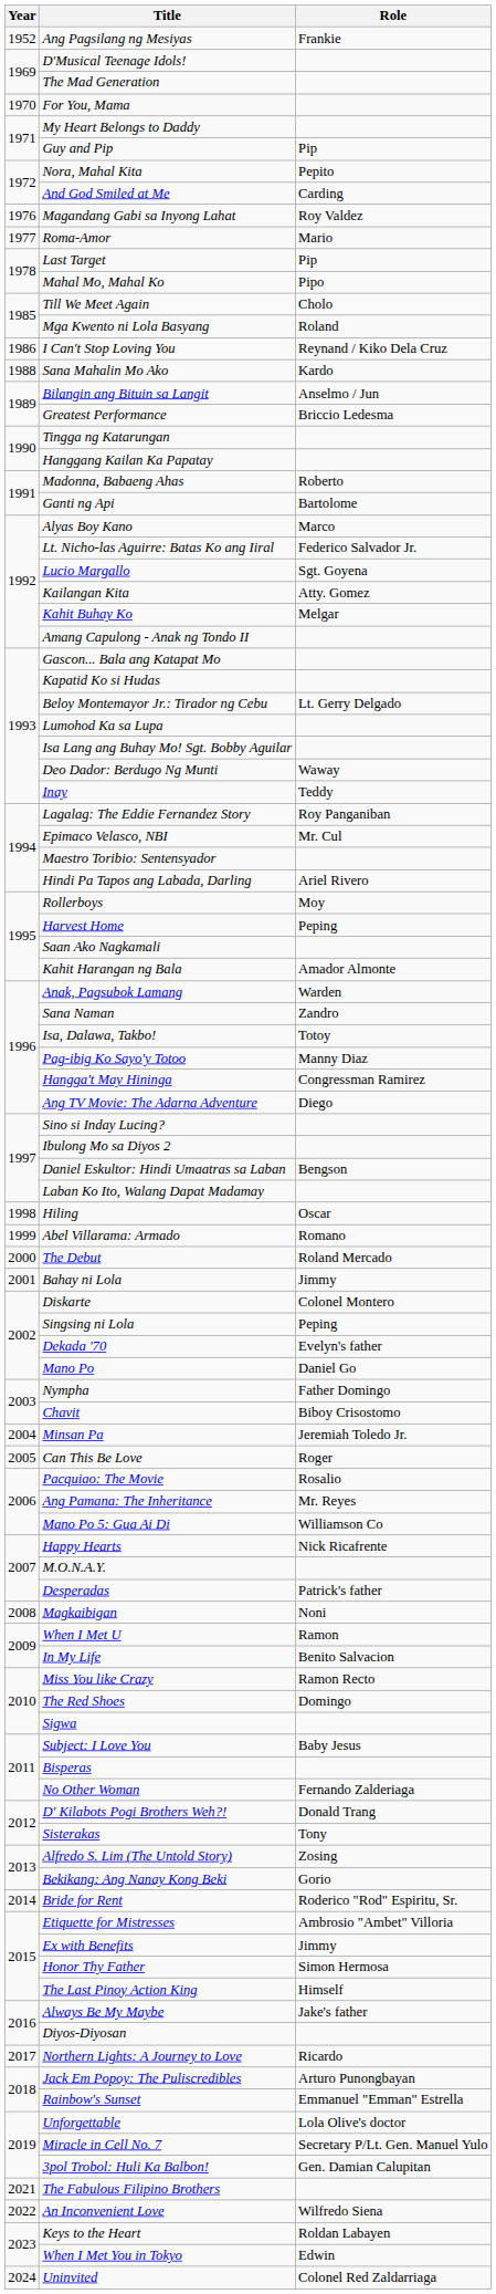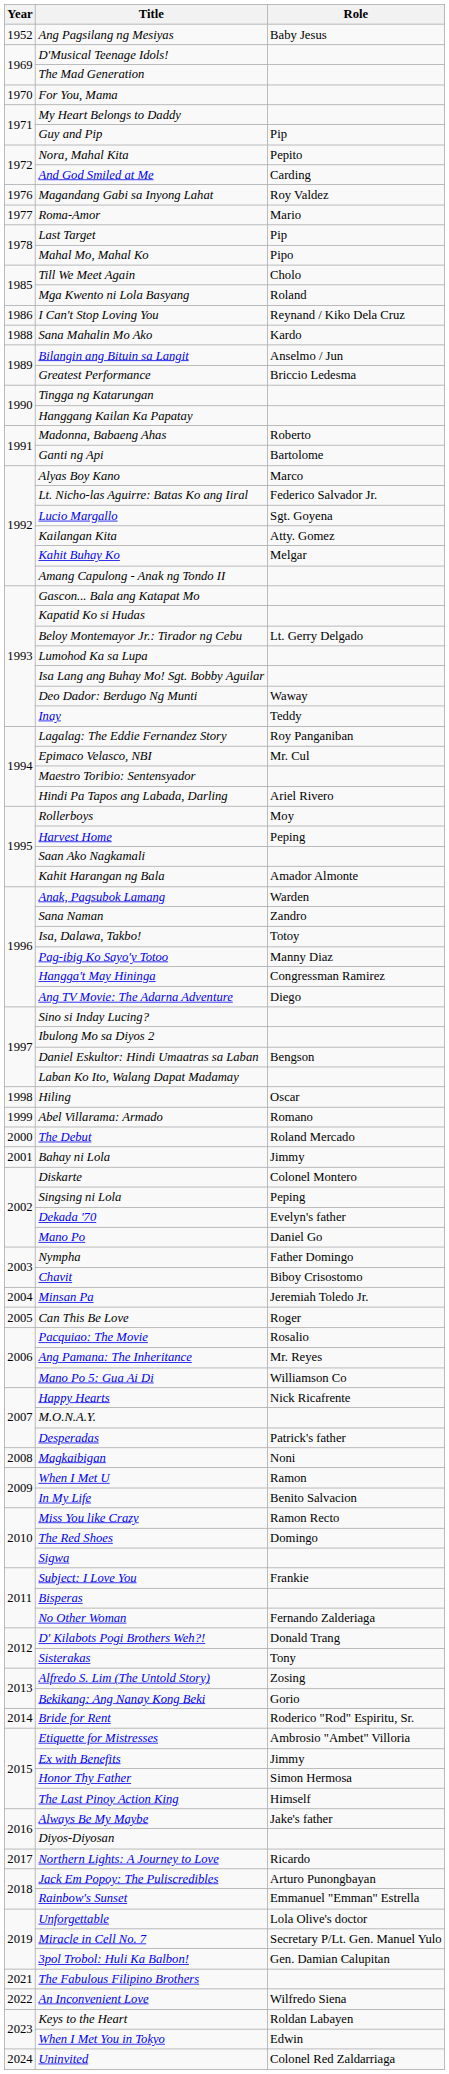 <table class="wikitable">
 <tr>
 <th>Year</th>
 <th>Title</th>
 <th>Role</th>
 </tr>
 <tr>
 <td>1952</td>
 <td><em>Ang Pagsilang ng Mesiyas</em></td>
-<td>Frankie </td>
+<td>Baby Jesus</td>
 </tr>
 <tr>
 <td rowspan="2">1969</td>
 <td><em>D'Musical Teenage Idols!</em></td>
 <td></td>
 </tr>
 <tr>
 <td><em>The Mad Generation</em></td>
 <td></td>
 </tr>
 <tr>
 <td>1970</td>
 <td><em>For You, Mama</em></td>
 <td></td>
 </tr>
 <tr>
 <td rowspan="2">1971</td>
 <td><em>My Heart Belongs to Daddy</em></td>
 <td></td>
 </tr>
 <tr>
 <td><em>Guy and Pip</em></td>
 <td>Pip</td>
 </tr>
 <tr>
 <td rowspan="2">1972</td>
 <td><em>Nora, Mahal Kita</em></td>
 <td>Pepito </td>
 </tr>
 <tr>
 <td><em><a href='#'>And God Smiled at Me</a></em></td>
 <td>Carding </td>
 </tr>
 <tr>
 <td>1976</td>
 <td><em>Magandang Gabi sa Inyong Lahat</em></td>
 <td>Roy Valdez</td>
 </tr>
 <tr>
 <td>1977</td>
 <td><em>Roma-Amor</em></td>
 <td>Mario</td>
 </tr>
 <tr>
 <td rowspan="2">1978</td>
 <td><em>Last Target</em></td>
 <td>Pip</td>
 </tr>
 <tr>
 <td><em>Mahal Mo, Mahal Ko</em></td>
 <td>Pipo</td>
 </tr>
 <tr>
 <td rowspan="2">1985</td>
 <td><em>Till We Meet Again</em></td>
 <td>Cholo</td>
 </tr>
 <tr>
 <td><em>Mga Kwento ni Lola Basyang</em></td>
 <td>Roland</td>
 </tr>
 <tr>
 <td>1986</td>
 <td><em>I Can't Stop Loving You</em></td>
 <td>Reynand / Kiko Dela Cruz</td>
 </tr>
 <tr>
 <td>1988</td>
 <td><em>Sana Mahalin Mo Ako</em></td>
 <td>Kardo</td>
 </tr>
 <tr>
 <td rowspan="2">1989</td>
 <td><em><a href='#'>Bilangin ang Bituin sa Langit</a></em></td>
 <td>Anselmo / Jun</td>
 </tr>
 <tr>
 <td><em>Greatest Performance</em></td>
 <td>Briccio Ledesma</td>
 </tr>
 <tr>
 <td rowspan="2">1990</td>
 <td><em>Tingga ng Katarungan</em></td>
 <td></td>
 </tr>
 <tr>
 <td><em>Hanggang Kailan Ka Papatay</em></td>
 <td></td>
 </tr>
 <tr>
 <td rowspan="2">1991</td>
 <td><em>Madonna, Babaeng Ahas</em></td>
 <td>Roberto</td>
 </tr>
 <tr>
 <td><em>Ganti ng Api</em></td>
 <td>Bartolome</td>
 </tr>
 <tr>
 <td rowspan="6">1992</td>
 <td><em>Alyas Boy Kano</em></td>
 <td>Marco</td>
 </tr>
 <tr>
 <td><em>Lt. Nicho-las Aguirre: Batas Ko ang Iiral</em></td>
 <td>Federico Salvador Jr.</td>
 </tr>
 <tr>
 <td><em><a href='#'>Lucio Margallo</a></em></td>
 <td>Sgt. Goyena</td>
 </tr>
 <tr>
 <td><em>Kailangan Kita</em></td>
 <td>Atty. Gomez</td>
 </tr>
 <tr>
 <td><em><a href='#'>Kahit Buhay Ko</a></em></td>
 <td>Melgar</td>
 </tr>
 <tr>
 <td><em>Amang Capulong - Anak ng Tondo II</em></td>
 <td></td>
 </tr>
 <tr>
 <td rowspan="7">1993</td>
 <td><em>Gascon... Bala ang Katapat Mo</em></td>
 <td></td>
 </tr>
 <tr>
 <td><em>Kapatid Ko si Hudas</em></td>
 <td></td>
 </tr>
 <tr>
 <td><em>Beloy Montemayor Jr.: Tirador ng Cebu</em></td>
 <td>Lt. Gerry Delgado</td>
 </tr>
 <tr>
 <td><em>Lumohod Ka sa Lupa</em></td>
 <td></td>
 </tr>
 <tr>
 <td><em>Isa Lang ang Buhay Mo! Sgt. Bobby Aguilar</em></td>
 <td></td>
 </tr>
 <tr>
 <td><em>Deo Dador: Berdugo Ng Munti</em></td>
 <td>Waway</td>
 </tr>
 <tr>
 <td><em><a href='#'>Inay</a></em></td>
 <td>Teddy </td>
 </tr>
 <tr>
 <td rowspan="4">1994</td>
 <td><em>Lagalag: The Eddie Fernandez Story</em></td>
 <td>Roy Panganiban</td>
 </tr>
 <tr>
 <td><em>Epimaco Velasco, NBI</em></td>
 <td>Mr. Cul</td>
 </tr>
 <tr>
 <td><em>Maestro Toribio: Sentensyador</em></td>
 <td></td>
 </tr>
 <tr>
 <td><em>Hindi Pa Tapos ang Labada, Darling</em></td>
 <td>Ariel Rivero</td>
 </tr>
 <tr>
 <td rowspan="4">1995</td>
 <td><em>Rollerboys</em></td>
 <td>Moy</td>
 </tr>
 <tr>
 <td><em><a href='#'>Harvest Home</a></em></td>
 <td>Peping</td>
 </tr>
 <tr>
 <td><em>Saan Ako Nagkamali</em></td>
 <td></td>
 </tr>
 <tr>
 <td><em>Kahit Harangan ng Bala</em></td>
 <td>Amador Almonte</td>
 </tr>
 <tr>
 <td rowspan="6">1996</td>
 <td><em><a href='#'>Anak, Pagsubok Lamang</a></em></td>
 <td>Warden </td>
 </tr>
 <tr>
 <td><em>Sana Naman</em></td>
 <td>Zandro</td>
 </tr>
 <tr>
 <td><em>Isa, Dalawa, Takbo!</em></td>
 <td>Totoy </td>
 </tr>
 <tr>
 <td><em><a href='#'>Pag-ibig Ko Sayo'y Totoo</a></em></td>
 <td>Manny Diaz </td>
 </tr>
 <tr>
 <td><em><a href='#'>Hangga't May Hininga</a></em></td>
 <td>Congressman Ramirez </td>
 </tr>
 <tr>
 <td><em><a href='#'>Ang TV Movie: The Adarna Adventure</a></em></td>
 <td>Diego </td>
 </tr>
 <tr>
 <td rowspan="4">1997</td>
 <td><em>Sino si Inday Lucing?</em></td>
 <td></td>
 </tr>
 <tr>
 <td><em>Ibulong Mo sa Diyos 2</em></td>
 <td></td>
 </tr>
 <tr>
 <td><em>Daniel Eskultor: Hindi Umaatras sa Laban</em></td>
 <td>Bengson</td>
 </tr>
 <tr>
 <td><em>Laban Ko Ito, Walang Dapat Madamay</em></td>
 <td></td>
 </tr>
 <tr>
 <td>1998</td>
 <td><em>Hiling</em></td>
 <td>Oscar</td>
 </tr>
 <tr>
 <td>1999</td>
 <td><em>Abel Villarama: Armado</em></td>
 <td>Romano</td>
 </tr>
 <tr>
 <td>2000</td>
 <td><em><a href='#'>The Debut</a></em></td>
 <td>Roland Mercado </td>
 </tr>
 <tr>
 <td>2001</td>
 <td><em>Bahay ni Lola</em></td>
 <td>Jimmy</td>
 </tr>
 <tr>
 <td rowspan="4">2002</td>
 <td><em>Diskarte</em></td>
 <td>Colonel Montero</td>
 </tr>
 <tr>
 <td><em>Singsing ni Lola</em></td>
 <td>Peping</td>
 </tr>
 <tr>
 <td><em><a href='#'>Dekada '70</a></em></td>
 <td>Evelyn's father</td>
 </tr>
 <tr>
 <td><em><a href='#'>Mano Po</a></em></td>
 <td>Daniel Go</td>
 </tr>
 <tr>
 <td rowspan="2">2003</td>
 <td><em>Nympha</em></td>
 <td>Father Domingo</td>
 </tr>
 <tr>
 <td><em><a href='#'>Chavit</a></em></td>
 <td>Biboy Crisostomo</td>
 </tr>
 <tr>
 <td>2004</td>
 <td><em><a href='#'>Minsan Pa</a></em></td>
 <td>Jeremiah Toledo Jr.</td>
 </tr>
 <tr>
 <td>2005</td>
 <td><em>Can This Be Love</em></td>
 <td>Roger</td>
 </tr>
 <tr>
 <td rowspan="3">2006</td>
 <td><em><a href='#'>Pacquiao: The Movie</a></em></td>
 <td>Rosalio</td>
 </tr>
 <tr>
 <td><em><a href='#'>Ang Pamana: The Inheritance</a></em></td>
 <td>Mr. Reyes</td>
 </tr>
 <tr>
 <td><em><a href='#'>Mano Po 5: Gua Ai Di</a></em></td>
 <td>Williamson Co</td>
 </tr>
 <tr>
 <td rowspan="3">2007</td>
 <td><em><a href='#'>Happy Hearts</a></em></td>
 <td>Nick Ricafrente</td>
 </tr>
 <tr>
 <td><em>M.O.N.A.Y.</em></td>
 <td></td>
 </tr>
 <tr>
 <td><em><a href='#'>Desperadas</a></em></td>
 <td>Patrick's father</td>
 </tr>
 <tr>
 <td>2008</td>
 <td><em><a href='#'>Magkaibigan</a></em></td>
 <td>Noni </td>
 </tr>
 <tr>
 <td rowspan="2">2009</td>
 <td><em><a href='#'>When I Met U</a></em></td>
 <td>Ramon</td>
 </tr>
 <tr>
 <td><em><a href='#'>In My Life</a></em></td>
 <td>Benito Salvacion</td>
 </tr>
 <tr>
 <td rowspan="3">2010</td>
 <td><em><a href='#'>Miss You like Crazy</a></em></td>
 <td>Ramon Recto </td>
 </tr>
 <tr>
 <td><em><a href='#'>The Red Shoes</a></em></td>
 <td>Domingo </td>
 </tr>
 <tr>
 <td><em><a href='#'>Sigwa</a></em></td>
 <td></td>
 </tr>
 <tr>
 <td rowspan="3">2011</td>
 <td><em><a href='#'>Subject: I Love You</a></em></td>
-<td>Baby Jesus</td>
+<td>Frankie </td>
 </tr>
 <tr>
 <td><em><a href='#'>Bisperas</a></em></td>
 <td></td>
 </tr>
 <tr>
 <td><em><a href='#'>No Other Woman</a></em></td>
 <td>Fernando Zalderiaga </td>
 </tr>
 <tr>
 <td rowspan="2">2012</td>
 <td><em><a href='#'>D' Kilabots Pogi Brothers Weh?!</a> </em></td>
 <td>Donald Trang</td>
 </tr>
 <tr>
 <td><em><a href='#'>Sisterakas</a></em></td>
 <td>Tony </td>
 </tr>
 <tr>
 <td rowspan="2">2013</td>
 <td><em><a href='#'>Alfredo S. Lim (The Untold Story)</a></em></td>
 <td>Zosing</td>
 </tr>
 <tr>
 <td><em><a href='#'>Bekikang: Ang Nanay Kong Beki</a></em></td>
 <td>Gorio</td>
 </tr>
 <tr>
 <td>2014</td>
 <td><em><a href='#'>Bride for Rent</a></em></td>
 <td>Roderico "Rod" Espiritu, Sr.</td>
 </tr>
 <tr>
 <td rowspan="4">2015</td>
 <td><em><a href='#'>Etiquette for Mistresses</a></em></td>
 <td>Ambrosio "Ambet" Villoria</td>
 </tr>
 <tr>
 <td><em><a href='#'>Ex with Benefits</a></em></td>
 <td>Jimmy </td>
 </tr>
 <tr>
 <td><em><a href='#'>Honor Thy Father</a></em></td>
 <td>Simon Hermosa</td>
 </tr>
 <tr>
 <td><em><a href='#'>The Last Pinoy Action King</a></em></td>
 <td>Himself </td>
 </tr>
 <tr>
 <td rowspan="2">2016</td>
 <td><em><a href='#'>Always Be My Maybe</a></em></td>
 <td>Jake's father </td>
 </tr>
 <tr>
 <td><em>Diyos-Diyosan</em></td>
 <td></td>
 </tr>
 <tr>
 <td>2017</td>
 <td><em><a href='#'>Northern Lights: A Journey to Love</a></em></td>
 <td>Ricardo</td>
 </tr>
 <tr>
 <td rowspan="2">2018</td>
 <td><em><a href='#'>Jack Em Popoy: The Puliscredibles</a></em></td>
 <td>Arturo Punongbayan</td>
 </tr>
 <tr>
 <td><em><a href='#'>Rainbow's Sunset</a></em></td>
 <td>Emmanuel "Emman" Estrella</td>
 </tr>
 <tr>
 <td rowspan="3">2019</td>
 <td><em><a href='#'>Unforgettable</a></em></td>
 <td>Lola Olive's doctor </td>
 </tr>
 <tr>
 <td><em><a href='#'>Miracle in Cell No. 7</a></em></td>
 <td>Secretary P/Lt. Gen. Manuel Yulo</td>
 </tr>
 <tr>
 <td><em><a href='#'>3pol Trobol: Huli Ka Balbon!</a></em></td>
 <td>Gen. Damian Calupitan</td>
 </tr>
 <tr>
 <td>2021</td>
 <td><em><a href='#'>The Fabulous Filipino Brothers</a></em></td>
 <td></td>
 </tr>
 <tr>
 <td>2022</td>
 <td><em><a href='#'>An Inconvenient Love</a></em></td>
 <td>Wilfredo Siena</td>
 </tr>
 <tr>
 <td rowspan="2">2023</td>
 <td><em>Keys to the Heart</em></td>
 <td>Roldan Labayen</td>
 </tr>
 <tr>
 <td><em><a href='#'>When I Met You in Tokyo</a></em></td>
 <td>Edwin</td>
 </tr>
 <tr>
 <td>2024</td>
 <td><em><a href='#'>Uninvited</a></em></td>
 <td>Colonel Red Zaldarriaga</td>
 </tr>
 </table>
